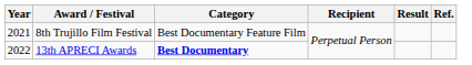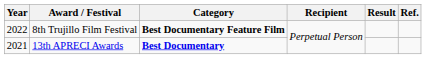 <table class="wikitable">
 <tr>
 <th>Year</th>
 <th>Award / Festival</th>
 <th>Category</th>
 <th>Recipient</th>
 <th>Result</th>
 <th>Ref.</th>
 </tr>
 <tr>
-<td>2021</td>
+<td>2022</td>
 <td>8th Trujillo Film Festival</td>
-<td>Best Documentary Feature Film</td>
+<td><strong>Best Documentary Feature Film</strong></td>
 <td rowspan="2"><em>Perpetual Person</em></td>
 <td></td>
 <td></td>
 </tr>
 <tr>
-<td>2022</td>
+<td>2021</td>
 <td><a href='#'>13th APRECI Awards</a></td>
 <td><strong><a href='#'>Best Documentary</a></strong></td>
 <td></td>
 <td></td>
 </tr>
 </table>
